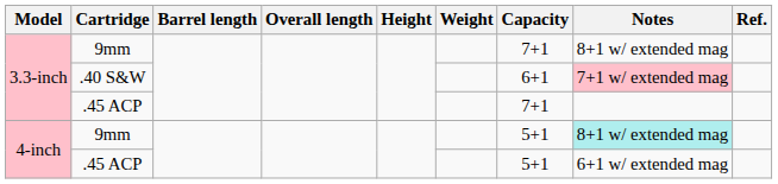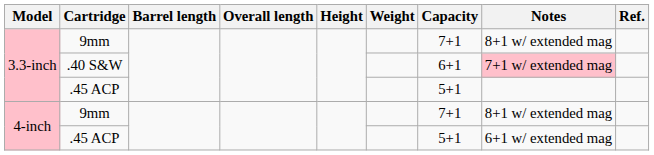 <table class="wikitable" style="text-align:center; font-size: 95%;">
 <tr>
 <th>Model</th>
 <th>Cartridge</th>
 <th>Barrel length</th>
 <th>Overall length</th>
 <th>Height</th>
 <th>Weight</th>
 <th>Capacity</th>
 <th>Notes</th>
 <th>Ref.</th>
 </tr>
 <tr>
 <td bgcolor=pink rowspan=3>3.3-inch</td>
 <td>9mm</td>
 <td rowspan=3></td>
 <td rowspan=3></td>
 <td rowspan=3></td>
 <td></td>
 <td>7+1</td>
 <td>8+1 w/ extended mag</td>
 <td></td>
 </tr>
 <tr>
 <td>.40 S&W</td>
 <td></td>
 <td>6+1</td>
 <td style="background: pink;">7+1 w/ extended mag</td>
 <td></td>
 </tr>
 <tr>
 <td>.45 ACP</td>
 <td></td>
-<td>7+1</td>
+<td>5+1</td>
 <td> </td>
 <td></td>
 </tr>
 <tr>
 <td bgcolor=pink rowspan=2>4-inch</td>
 <td>9mm</td>
 <td rowspan=2></td>
 <td rowspan=2></td>
 <td rowspan=2></td>
 <td></td>
-<td>5+1</td>
-<td style="background: paleturquoise;">8+1 w/ extended mag</td>
+<td>7+1</td>
+<td>8+1 w/ extended mag</td>
 <td></td>
 </tr>
 <tr>
 <td>.45 ACP</td>
 <td></td>
 <td>5+1</td>
 <td>6+1 w/ extended mag</td>
 <td></td>
 </tr>
 </table>
